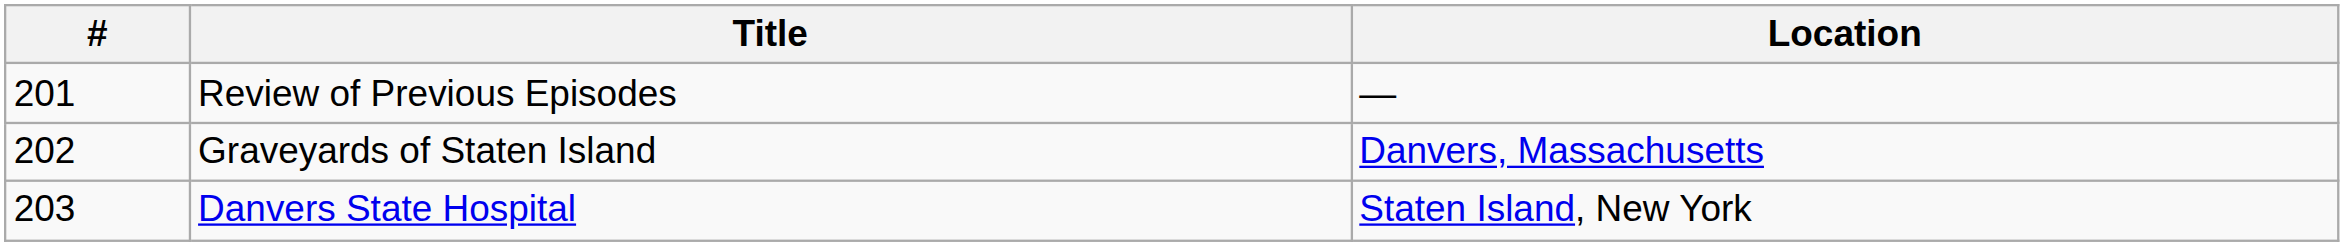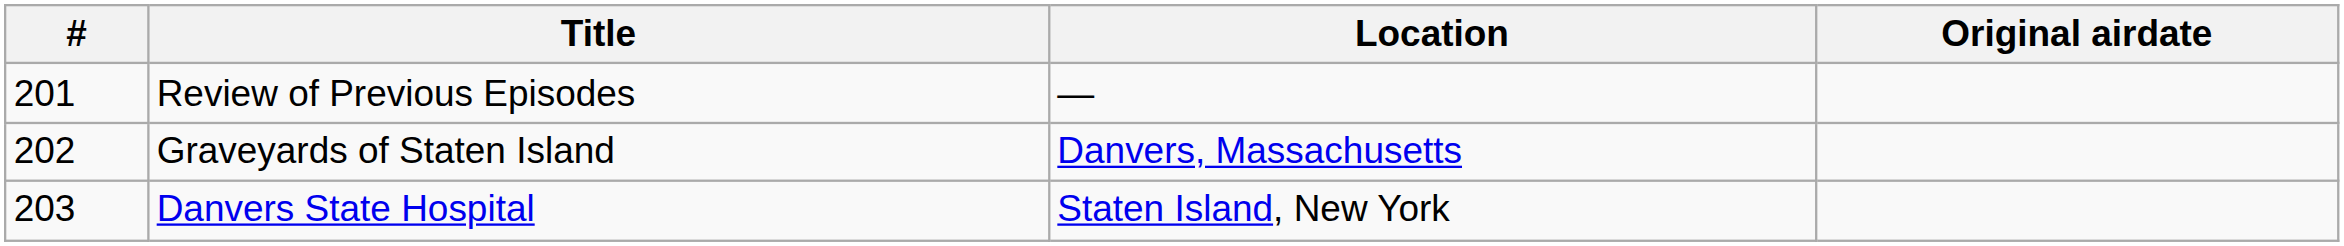 <table class="wikitable" style="width:80%;">
 <tr>
 <th>#</th>
 <th>Title</th>
 <th>Location</th>
+<th>Original airdate</th>
 </tr>
 <tr>
 <td>201</td>
 <td>Review of Previous Episodes</td>
 <td>—</td>
+<td></td>
 </tr>
 <tr>
 <td>202</td>
 <td>Graveyards of Staten Island</td>
 <td><a href='#'>Danvers, Massachusetts</a></td>
+<td></td>
 </tr>
 <tr>
 <td>203</td>
 <td><a href='#'>Danvers State Hospital</a></td>
 <td><a href='#'>Staten Island</a>, New York</td>
+<td></td>
 </tr>
 </table>
